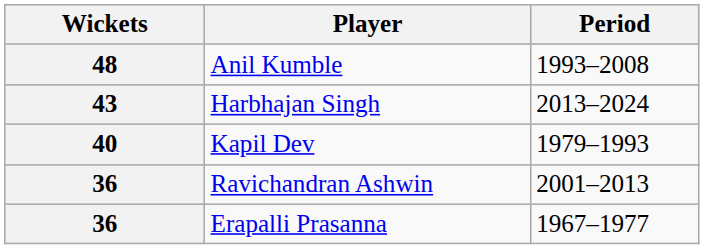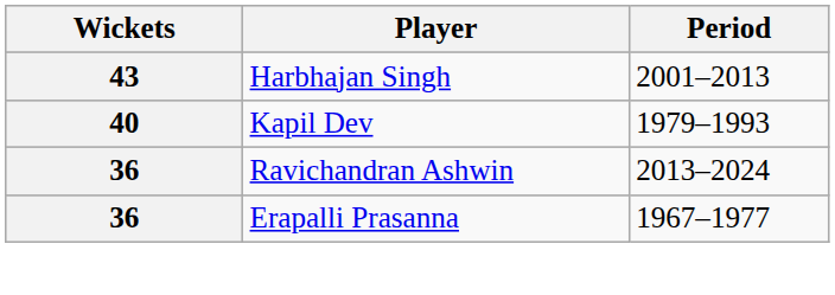 <table class="wikitable">
 <tr>
 <th style="width:120px;">Wickets</th>
 <th style="width:200px;">Player</th>
 <th style="width:100px;">Period</th>
 </tr>
 <tr>
-<th>48</th>
-<td> <a href='#'>Anil Kumble</a></td>
-<td>1993–2008</td>
-</tr>
-<tr>
 <th>43</th>
 <td> <a href='#'>Harbhajan Singh</a></td>
-<td>2013–2024</td>
+<td>2001–2013</td>
 </tr>
 <tr>
 <th>40</th>
 <td> <a href='#'>Kapil Dev</a></td>
 <td>1979–1993</td>
 </tr>
 <tr>
 <th>36</th>
 <td> <a href='#'>Ravichandran Ashwin</a></td>
-<td>2001–2013</td>
+<td>2013–2024</td>
 </tr>
 <tr>
 <th>36</th>
 <td> <a href='#'>Erapalli Prasanna</a></td>
 <td>1967–1977</td>
 </tr>
 </table>
